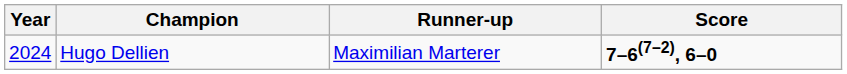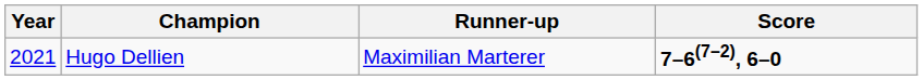 <table class="wikitable" style="font-size:90%">
 <tr>
 <th>Year</th>
 <th width="200">Champion</th>
 <th width="200">Runner-up</th>
 <th width="175">Score</th>
 </tr>
 <tr>
-<td><a href='#'>2024</a></td>
+<td><a href='#'>2021</a></td>
 <td> <a href='#'>Hugo Dellien</a></td>
 <td> <a href='#'>Maximilian Marterer</a></td>
 <td><strong>7–6<sup>(7–2)</sup>, 6–0</strong></td>
 </tr>
 </table>
